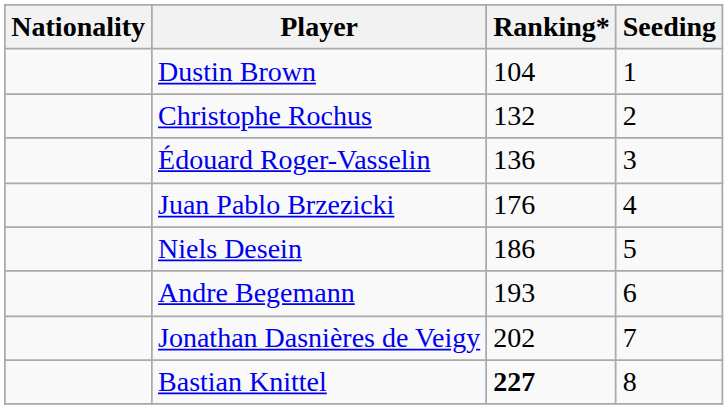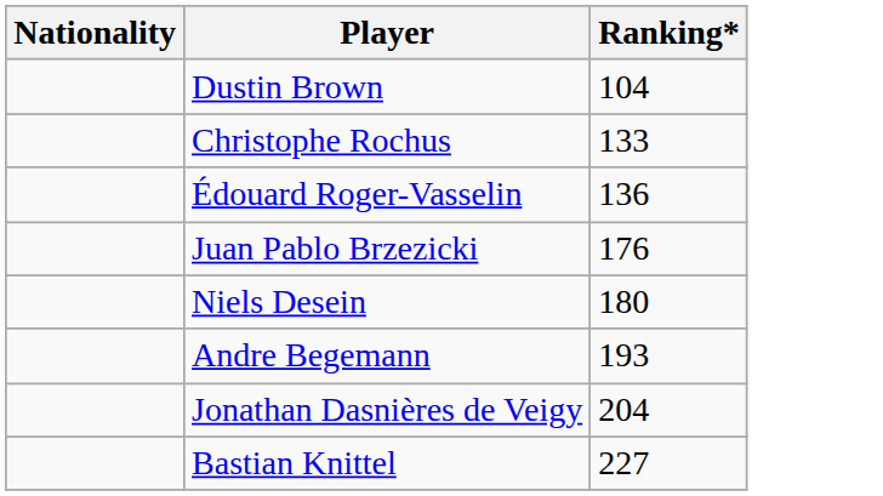 <table class="wikitable" border="1">
 <tr>
 <th>Nationality</th>
 <th>Player</th>
 <th>Ranking*</th>
-<th>Seeding</th>
 </tr>
 <tr>
 <td></td>
 <td><a href='#'>Dustin Brown</a></td>
 <td>104</td>
-<td>1</td>
 </tr>
 <tr>
 <td></td>
 <td><a href='#'>Christophe Rochus</a></td>
-<td>132</td>
-<td>2</td>
+<td>133</td>
 </tr>
 <tr>
 <td></td>
 <td><a href='#'>Édouard Roger-Vasselin</a></td>
 <td>136</td>
-<td>3</td>
 </tr>
 <tr>
 <td></td>
 <td><a href='#'>Juan Pablo Brzezicki</a></td>
 <td>176</td>
-<td>4</td>
 </tr>
 <tr>
 <td></td>
 <td><a href='#'>Niels Desein</a></td>
-<td>186</td>
-<td>5</td>
+<td>180</td>
 </tr>
 <tr>
 <td></td>
 <td><a href='#'>Andre Begemann</a></td>
 <td>193</td>
-<td>6</td>
 </tr>
 <tr>
 <td></td>
 <td><a href='#'>Jonathan Dasnières de Veigy</a></td>
-<td>202</td>
-<td>7</td>
+<td>204</td>
 </tr>
 <tr>
 <td></td>
 <td><a href='#'>Bastian Knittel</a></td>
-<td><strong>227</strong></td>
-<td>8</td>
+<td>227</td>
 </tr>
 </table>
